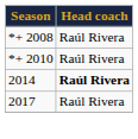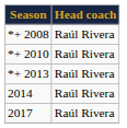 <table class="wikitable">
 <tr>
 <th style=background-color:#172442;color:Goldenrod>Season</th>
 <th style=background-color:#172442;color:Goldenrod>Head coach</th>
 </tr>
 <tr>
 <td>*+ 2008</td>
 <td>Raúl Rivera</td>
 </tr>
 <tr>
 <td>*+ 2010</td>
 <td>Raúl Rivera</td>
 </tr>
 <tr>
+<td>*+ 2013</td>
+<td>Raúl Rivera</td>
+</tr>
+<tr>
 <td>2014</td>
-<td><strong>Raúl Rivera</strong></td>
+<td>Raúl Rivera</td>
 </tr>
 <tr>
 <td>2017</td>
 <td>Raúl Rivera</td>
 </tr>
 <tr>
 </tr>
 </table>
